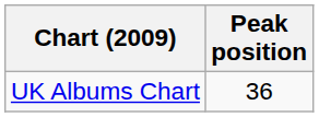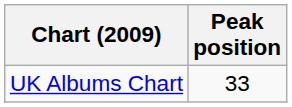 <table class="wikitable">
 <tr>
 <th align="left">Chart (2009)</th>
 <th align="left">Peak<br>position</th>
 </tr>
 <tr>
 <td align="left"><a href='#'>UK Albums Chart</a></td>
-<td align="center">36</td>
+<td align="center">33</td>
 </tr>
 </table>
